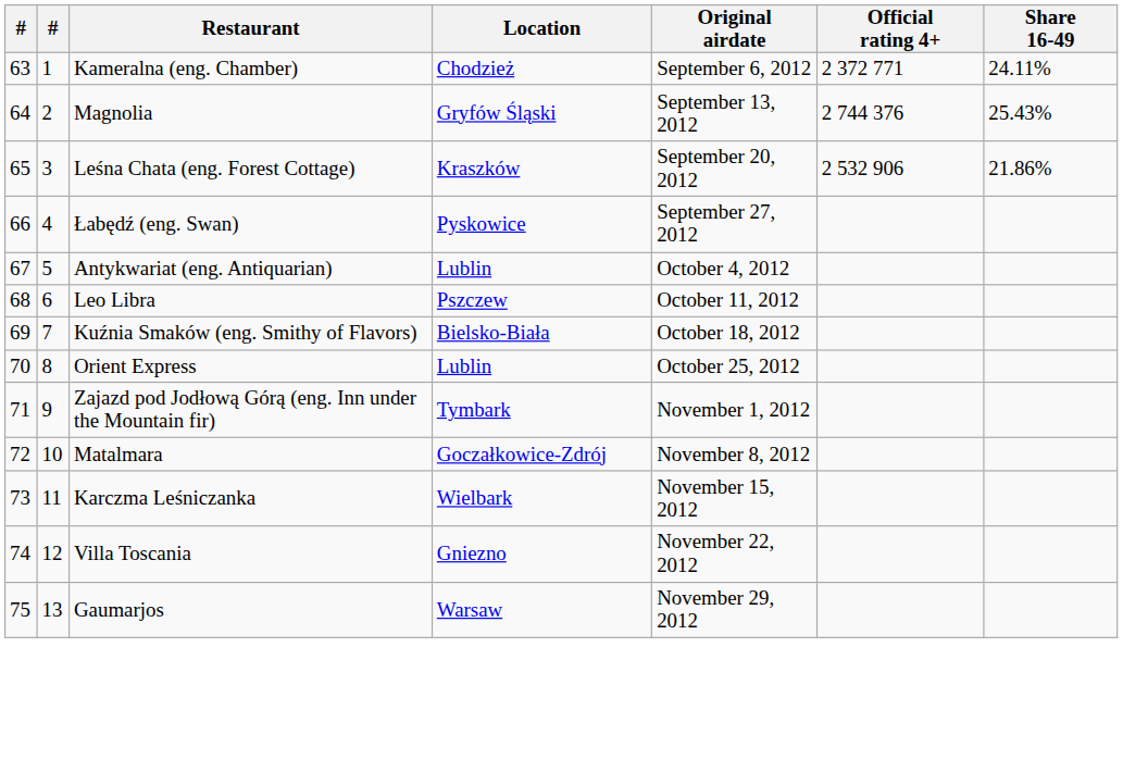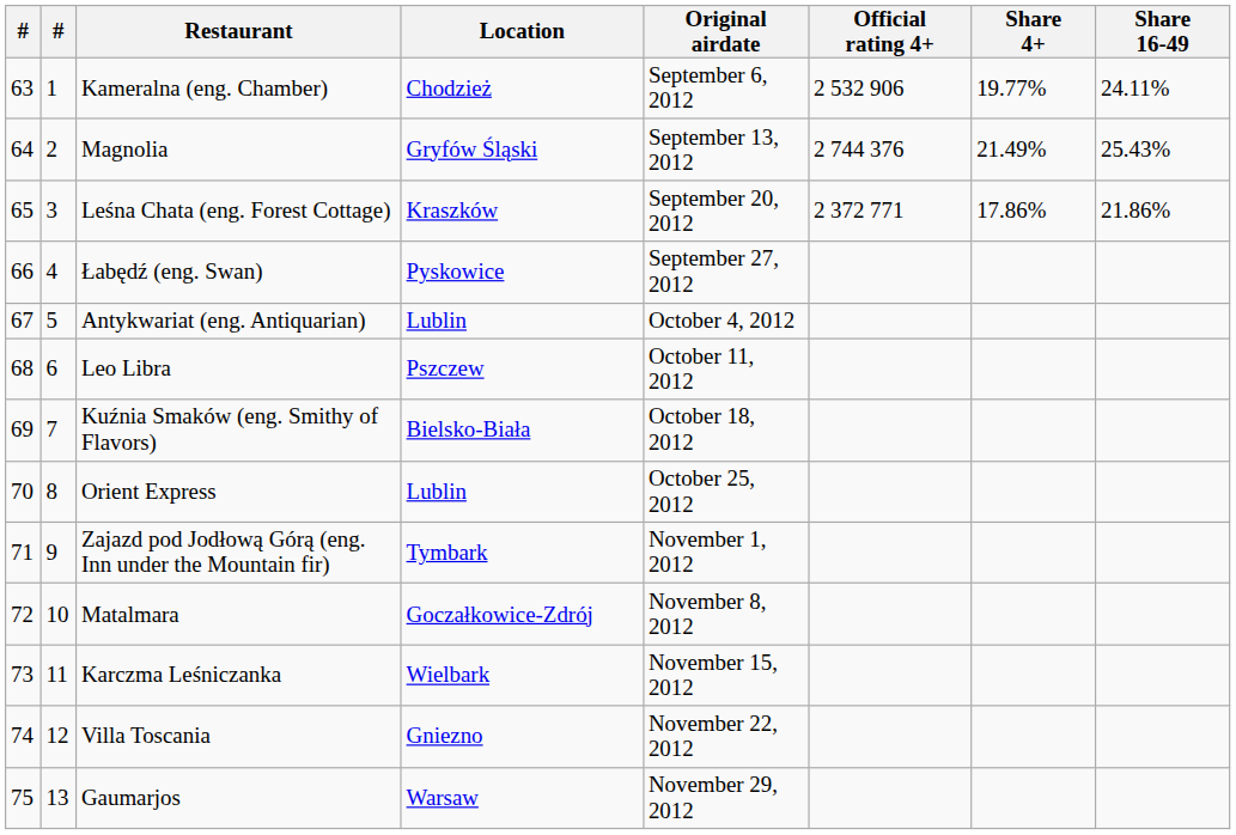 <table class=wikitable>
 <tr>
 <th style="padding: 0px 8px">#</th>
 <th style="padding: 0px 8px">#</th>
 <th style="padding: 0px 35px">Restaurant</th>
 <th style="padding: 0px 55px">Location</th>
 <th style="padding: 0px 20px">Original airdate</th>
 <th style="padding: 0px 20px">Official rating 4+</th>
+<th style="padding: 0px 20px">Share 4+</th>
 <th style="padding: 0px 20px">Share 16-49</th>
 </tr>
 <tr>
 <td>63</td>
 <td>1</td>
 <td>Kameralna (eng. Chamber)</td>
 <td><a href='#'>Chodzież</a></td>
 <td>September 6, 2012</td>
-<td>2 372 771</td>
+<td>2 532 906</td>
+<td>19.77%</td>
 <td>24.11%</td>
 </tr>
 <tr>
 <td>64</td>
 <td>2</td>
 <td>Magnolia </td>
 <td><a href='#'>Gryfów Śląski</a></td>
 <td>September 13, 2012</td>
 <td>2 744 376</td>
+<td>21.49%</td>
 <td>25.43%</td>
 </tr>
 <tr>
 <td>65</td>
 <td>3</td>
 <td>Leśna Chata (eng. Forest Cottage)</td>
 <td><a href='#'>Kraszków</a></td>
 <td>September 20, 2012</td>
-<td>2 532 906</td>
+<td>2 372 771</td>
+<td>17.86%</td>
 <td>21.86%</td>
 </tr>
 <tr>
 <td>66</td>
 <td>4</td>
 <td>Łabędź (eng. Swan)</td>
 <td><a href='#'>Pyskowice</a></td>
 <td>September 27, 2012</td>
+<td></td>
 <td></td>
 <td></td>
 </tr>
 <tr>
 <td>67</td>
 <td>5</td>
 <td>Antykwariat (eng. Antiquarian) </td>
 <td><a href='#'>Lublin</a></td>
 <td>October 4, 2012</td>
 <td></td>
 <td></td>
+<td></td>
 </tr>
 <tr>
 <td>68</td>
 <td>6</td>
 <td>Leo Libra </td>
 <td><a href='#'>Pszczew</a></td>
 <td>October 11, 2012</td>
+<td></td>
 <td></td>
 <td></td>
 </tr>
 <tr>
 <td>69</td>
 <td>7</td>
 <td>Kuźnia Smaków (eng. Smithy of Flavors) </td>
 <td><a href='#'>Bielsko-Biała</a></td>
 <td>October 18, 2012</td>
 <td></td>
 <td></td>
+<td></td>
 </tr>
 <tr>
 <td>70</td>
 <td>8</td>
 <td>Orient Express</td>
 <td><a href='#'>Lublin</a></td>
 <td>October 25, 2012</td>
+<td></td>
 <td></td>
 <td></td>
 </tr>
 <tr>
 <td>71</td>
 <td>9</td>
 <td>Zajazd pod Jodłową Górą (eng. Inn under the Mountain fir)</td>
 <td><a href='#'>Tymbark</a></td>
 <td>November 1, 2012</td>
 <td></td>
 <td></td>
+<td></td>
 </tr>
 <tr>
 <td>72</td>
 <td>10</td>
 <td>Matalmara </td>
 <td><a href='#'>Goczałkowice-Zdrój</a></td>
 <td>November 8, 2012</td>
+<td></td>
 <td></td>
 <td></td>
 </tr>
 <tr>
 <td>73</td>
 <td>11</td>
 <td>Karczma Leśniczanka</td>
 <td><a href='#'>Wielbark</a></td>
 <td>November 15, 2012</td>
 <td></td>
 <td></td>
+<td></td>
 </tr>
 <tr>
 <td>74</td>
 <td>12</td>
 <td>Villa Toscania</td>
 <td><a href='#'>Gniezno</a></td>
 <td>November 22, 2012</td>
+<td></td>
 <td></td>
 <td></td>
 </tr>
 <tr>
 <td>75</td>
 <td>13</td>
 <td>Gaumarjos</td>
 <td><a href='#'>Warsaw</a></td>
 <td>November 29, 2012</td>
 <td></td>
 <td></td>
+<td></td>
 </tr>
 </table>
